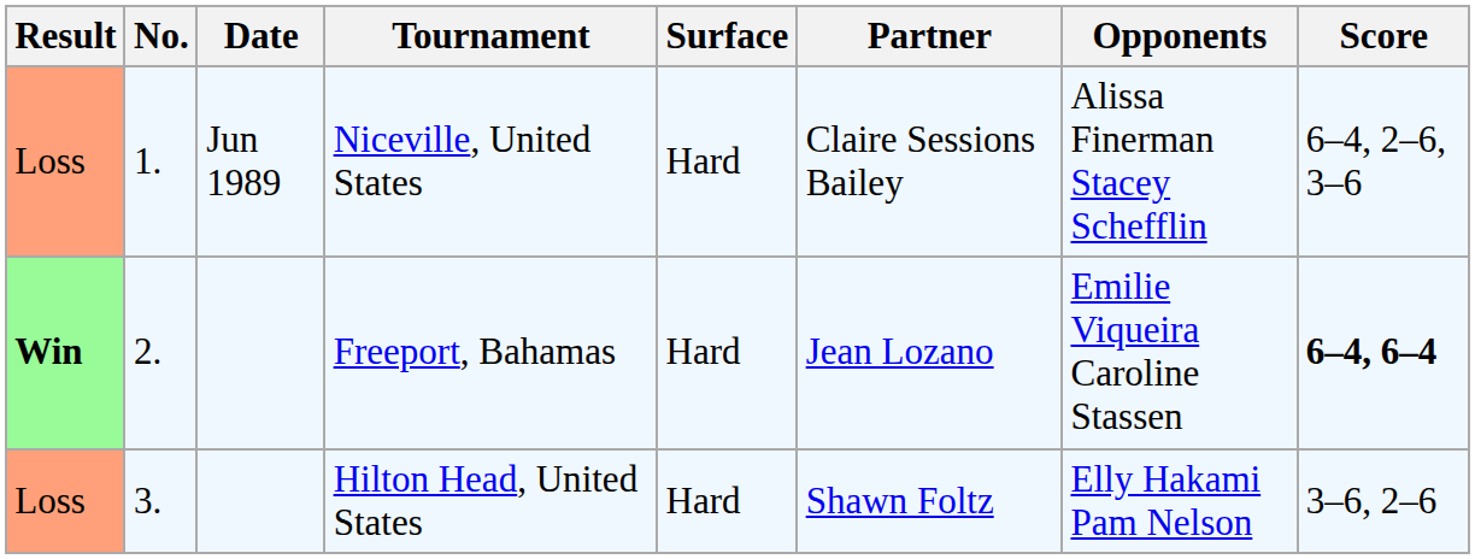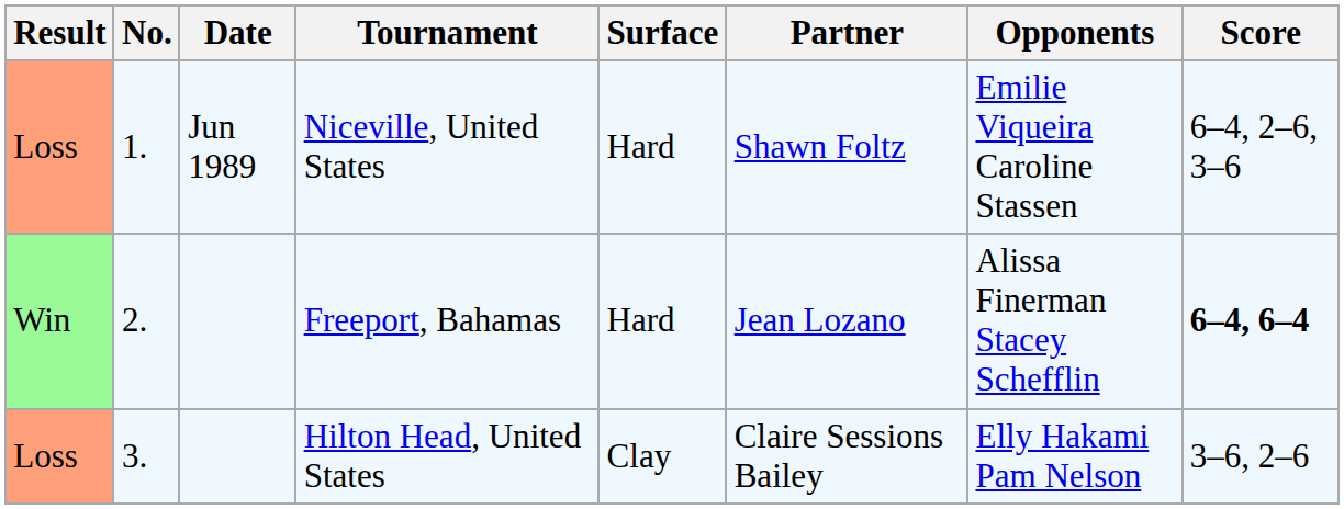 <table class="sortable wikitable" style=font-size:97%>
 <tr>
 <th>Result</th>
 <th>No.</th>
 <th>Date</th>
 <th>Tournament</th>
 <th>Surface</th>
 <th>Partner</th>
 <th>Opponents</th>
 <th>Score</th>
 </tr>
 <tr style="background:#f0f8ff;">
 <td style="background:#ffa07a;">Loss</td>
 <td>1.</td>
 <td>Jun 1989</td>
 <td><a href='#'>Niceville</a>, United States</td>
 <td>Hard</td>
-<td> Claire Sessions Bailey</td>
-<td> Alissa Finerman <br>  <a href='#'>Stacey Schefflin</a></td>
+<td> <a href='#'>Shawn Foltz</a></td>
+<td> <a href='#'>Emilie Viqueira</a> <br>  Caroline Stassen</td>
 <td>6–4, 2–6, 3–6</td>
 </tr>
 <tr style="background:#f0f8ff;">
-<td style="background:#98fb98;"><strong>Win</strong></td>
+<td style="background:#98fb98;">Win</td>
 <td>2.</td>
 <td></td>
 <td><a href='#'>Freeport</a>, Bahamas</td>
 <td>Hard</td>
 <td> <a href='#'>Jean Lozano</a></td>
-<td> <a href='#'>Emilie Viqueira</a> <br>  Caroline Stassen</td>
+<td> Alissa Finerman <br>  <a href='#'>Stacey Schefflin</a></td>
 <td><strong>6–4, 6–4</strong></td>
 </tr>
 <tr style="background:#f0f8ff;">
 <td style="background:#ffa07a;">Loss</td>
 <td>3.</td>
 <td></td>
 <td><a href='#'>Hilton Head</a>, United States</td>
-<td>Hard</td>
-<td> <a href='#'>Shawn Foltz</a></td>
+<td>Clay</td>
+<td> Claire Sessions Bailey</td>
 <td> <a href='#'>Elly Hakami</a> <br>  <a href='#'>Pam Nelson</a></td>
 <td>3–6, 2–6</td>
 </tr>
 </table>
